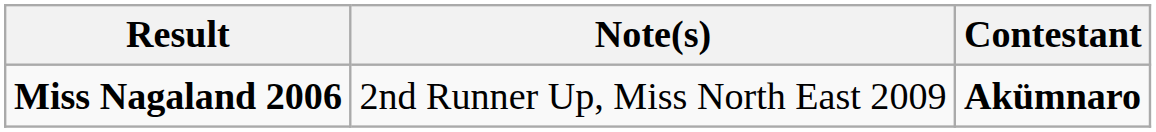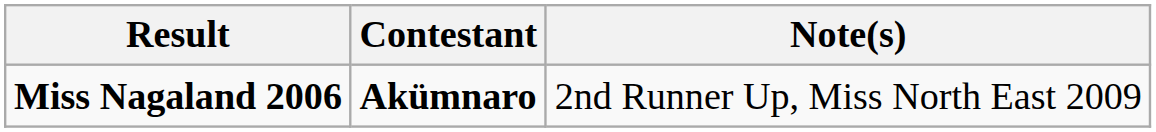 <table class="wikitable">
 <tr>
 <th>Result</th>
+<th>Contestant</th>
 <th>Note(s)</th>
-<th>Contestant</th>
 </tr>
 <tr>
 <td><strong>Miss Nagaland 2006</strong></td>
+<td><strong>Akümnaro</strong></td>
 <td>2nd Runner Up, Miss North East 2009</td>
-<td><strong>Akümnaro</strong></td>
 </tr>
 </table>
